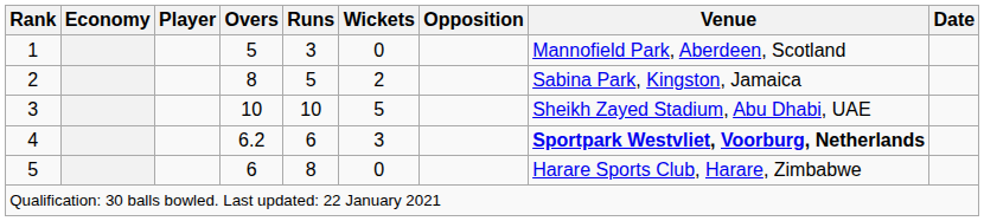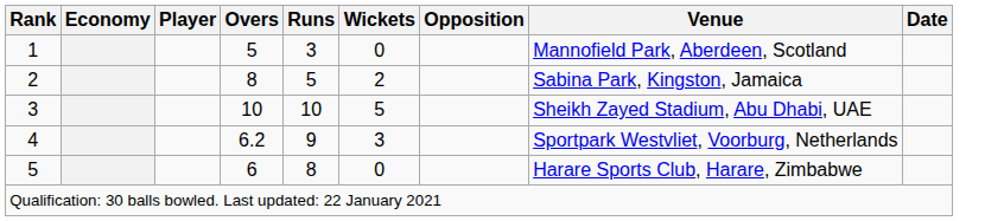 <table class="wikitable plainrowheaders sortable">
 <tr>
 <th scope=col>Rank</th>
 <th scope=col>Economy</th>
 <th scope=col>Player</th>
 <th scope=col>Overs</th>
 <th scope=col>Runs</th>
 <th scope=col>Wickets</th>
 <th scope=col>Opposition</th>
 <th scope=col>Venue</th>
 <th scope=col>Date</th>
 </tr>
 <tr>
 <td align=center>1</td>
 <th scope=row style=text-align:center;></th>
 <td></td>
 <td align=center>5</td>
 <td align=center>3</td>
 <td align=center>0</td>
 <td></td>
 <td><a href='#'>Mannofield Park</a>, <a href='#'>Aberdeen</a>, Scotland</td>
 <td></td>
 </tr>
 <tr>
 <td align=center>2</td>
 <th scope=row style=text-align:center;></th>
 <td></td>
 <td align=center>8</td>
 <td align=center>5</td>
 <td align=center>2</td>
 <td></td>
 <td><a href='#'>Sabina Park</a>, <a href='#'>Kingston</a>, Jamaica</td>
 <td> </td>
 </tr>
 <tr>
 <td align=center>3</td>
 <th scope=row style=text-align:center;></th>
 <td></td>
 <td align=center>10</td>
 <td align=center>10</td>
 <td align=center>5</td>
 <td></td>
 <td><a href='#'>Sheikh Zayed Stadium</a>, <a href='#'>Abu Dhabi</a>, UAE</td>
 <td></td>
 </tr>
 <tr>
 <td align=center>4</td>
 <th scope=row style=text-align:center;></th>
 <td></td>
 <td align=center>6.2</td>
-<td align=center>6</td>
+<td align=center>9</td>
 <td align=center>3</td>
 <td></td>
-<td><strong><a href='#'>Sportpark Westvliet</a>, <a href='#'>Voorburg</a>, Netherlands</strong></td>
+<td><a href='#'>Sportpark Westvliet</a>, <a href='#'>Voorburg</a>, Netherlands</td>
 <td></td>
 </tr>
 <tr>
 <td align=center>5</td>
 <th scope=row style=text-align:center;></th>
 <td></td>
 <td align=center>6</td>
 <td align=center>8</td>
 <td align=center>0</td>
 <td></td>
 <td><a href='#'>Harare Sports Club</a>, <a href='#'>Harare</a>, Zimbabwe</td>
 <td></td>
 </tr>
 <tr>
 </tr>
 <tr class=sortbottom>
 <td colspan=9><small>Qualification: 30 balls bowled. Last updated: 22 January 2021</small></td>
 </tr>
 </table>
